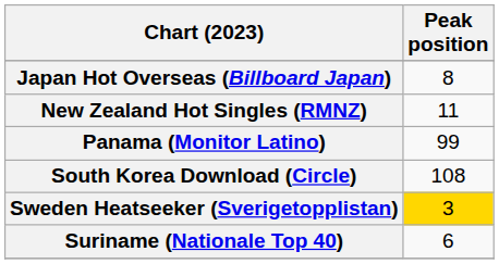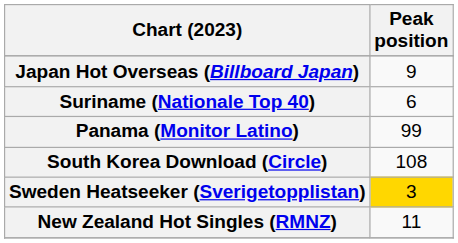 <table class="wikitable sortable plainrowheaders" style="text-align:center">
 <tr>
 <th scope="col">Chart (2023)</th>
 <th scope="col">Peak<br>position</th>
 </tr>
 <tr>
 </tr>
 <tr>
 </tr>
 <tr>
 </tr>
 <tr>
 <th scope="row">Japan Hot Overseas (<em><a href='#'>Billboard Japan</a></em>)</th>
-<td>8</td>
+<td>9</td>
 </tr>
 <tr>
-<th scope="row">New Zealand Hot Singles (<a href='#'>RMNZ</a>)</th>
-<td>11</td>
+<th scope="row">Suriname (<a href='#'>Nationale Top 40</a>)</th>
+<td>6</td>
 </tr>
 <tr>
 <th scope="row">Panama (<a href='#'>Monitor Latino</a>)</th>
 <td>99</td>
 </tr>
 <tr>
 <th scope="row">South Korea Download (<a href='#'>Circle</a>)</th>
 <td>108</td>
 </tr>
 <tr>
 <th scope="row">Sweden Heatseeker (<a href='#'>Sverigetopplistan</a>)</th>
 <td style="background: gold;">3</td>
 </tr>
 <tr>
-<th scope="row">Suriname (<a href='#'>Nationale Top 40</a>)</th>
-<td>6</td>
+<th scope="row">New Zealand Hot Singles (<a href='#'>RMNZ</a>)</th>
+<td>11</td>
 </tr>
 <tr>
 </tr>
 <tr>
 </tr>
 <tr>
 </tr>
 </table>
